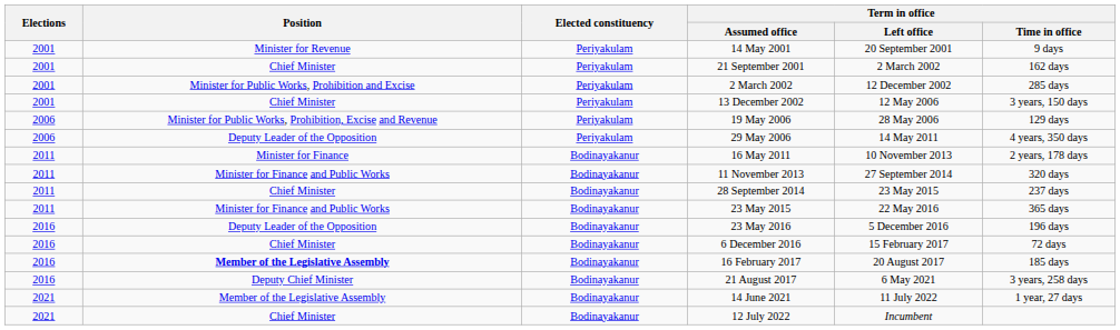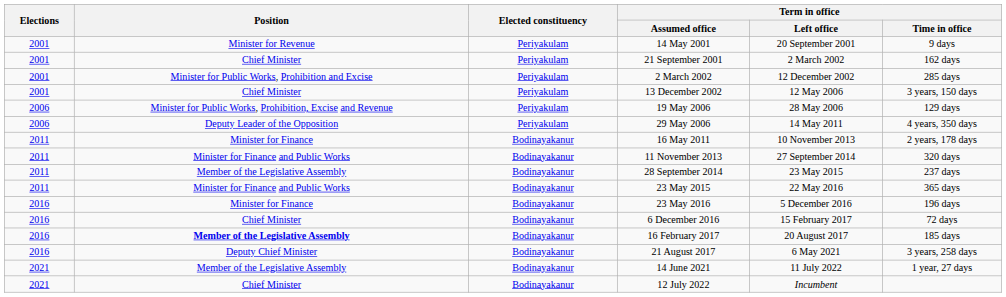 <table class="wikitable sortable" style="width:100%; text-align:center">
 <tr>
 <th rowspan=2>Elections</th>
 <th rowspan=2>Position</th>
 <th rowspan=2>Elected constituency</th>
 <th colspan=3>Term in office</th>
 </tr>
 <tr>
 <th>Assumed office</th>
 <th>Left office</th>
 <th>Time in office</th>
 </tr>
 <tr>
 <td><a href='#'>2001</a></td>
 <td><a href='#'>Minister for Revenue</a></td>
 <td><a href='#'>Periyakulam</a></td>
 <td>14 May 2001</td>
 <td>20 September 2001</td>
 <td>9 days</td>
 </tr>
 <tr>
 <td><a href='#'>2001</a></td>
 <td><a href='#'>Chief Minister</a></td>
 <td><a href='#'>Periyakulam</a></td>
 <td>21 September 2001</td>
 <td>2 March 2002</td>
 <td>162 days</td>
 </tr>
 <tr>
 <td><a href='#'>2001</a></td>
 <td><a href='#'>Minister for Public Works</a>, <a href='#'>Prohibition and Excise</a></td>
 <td><a href='#'>Periyakulam</a></td>
 <td>2 March 2002</td>
 <td>12 December 2002</td>
 <td>285 days</td>
 </tr>
 <tr>
 <td><a href='#'>2001</a></td>
 <td><a href='#'>Chief Minister</a></td>
 <td><a href='#'>Periyakulam</a></td>
 <td>13 December 2002</td>
 <td>12 May 2006</td>
 <td>3 years, 150 days</td>
 </tr>
 <tr>
 <td><a href='#'>2006</a></td>
 <td><a href='#'>Minister for Public Works</a>, <a href='#'>Prohibition, Excise</a> <a href='#'>and Revenue</a></td>
 <td><a href='#'>Periyakulam</a></td>
 <td>19 May 2006</td>
 <td>28 May 2006</td>
 <td>129 days</td>
 </tr>
 <tr>
 <td><a href='#'>2006</a></td>
 <td><a href='#'>Deputy Leader of the Opposition</a></td>
 <td><a href='#'>Periyakulam</a></td>
 <td>29 May 2006</td>
 <td>14 May 2011</td>
 <td>4 years, 350 days</td>
 </tr>
 <tr>
 <td><a href='#'>2011</a></td>
 <td><a href='#'>Minister for Finance</a></td>
 <td><a href='#'>Bodinayakanur</a></td>
 <td>16 May 2011</td>
 <td>10 November 2013</td>
 <td>2 years, 178 days</td>
 </tr>
 <tr>
 <td><a href='#'>2011</a></td>
 <td><a href='#'>Minister for Finance</a> <a href='#'>and Public Works</a></td>
 <td><a href='#'>Bodinayakanur</a></td>
 <td>11 November 2013</td>
 <td>27 September 2014</td>
 <td>320 days</td>
 </tr>
 <tr>
 <td><a href='#'>2011</a></td>
-<td><a href='#'>Chief Minister</a></td>
+<td><a href='#'>Member of the Legislative Assembly</a></td>
 <td><a href='#'>Bodinayakanur</a></td>
 <td>28 September 2014</td>
 <td>23 May 2015</td>
 <td>237 days</td>
 </tr>
 <tr>
 <td><a href='#'>2011</a></td>
 <td><a href='#'>Minister for Finance</a> <a href='#'>and Public Works</a></td>
 <td><a href='#'>Bodinayakanur</a></td>
 <td>23 May 2015</td>
 <td>22 May 2016</td>
 <td>365 days</td>
 </tr>
 <tr>
 <td><a href='#'>2016</a></td>
-<td><a href='#'>Deputy Leader of the Opposition</a></td>
+<td><a href='#'>Minister for Finance</a></td>
 <td><a href='#'>Bodinayakanur</a></td>
 <td>23 May 2016</td>
 <td>5 December 2016</td>
 <td>196 days</td>
 </tr>
 <tr>
 <td><a href='#'>2016</a></td>
 <td><a href='#'>Chief Minister</a></td>
 <td><a href='#'>Bodinayakanur</a></td>
 <td>6 December 2016</td>
 <td>15 February 2017</td>
 <td>72 days</td>
 </tr>
 <tr>
 <td><a href='#'>2016</a></td>
 <td><strong><a href='#'>Member of the Legislative Assembly</a></strong></td>
 <td><a href='#'>Bodinayakanur</a></td>
 <td>16 February 2017</td>
 <td>20 August 2017</td>
 <td>185 days</td>
 </tr>
 <tr>
 <td><a href='#'>2016</a></td>
 <td><a href='#'>Deputy Chief Minister</a></td>
 <td><a href='#'>Bodinayakanur</a></td>
 <td>21 August 2017</td>
 <td>6 May 2021</td>
 <td>3 years, 258 days</td>
 </tr>
 <tr>
 <td><a href='#'>2021</a></td>
 <td><a href='#'>Member of the Legislative Assembly</a></td>
 <td><a href='#'>Bodinayakanur</a></td>
 <td>14 June 2021</td>
 <td>11 July 2022</td>
 <td>1 year, 27 days</td>
 </tr>
 <tr>
 <td><a href='#'>2021</a></td>
 <td><a href='#'>Chief Minister</a></td>
 <td><a href='#'>Bodinayakanur</a></td>
 <td>12 July 2022</td>
 <td><em>Incumbent</em></td>
 <td></td>
 </tr>
 </table>
